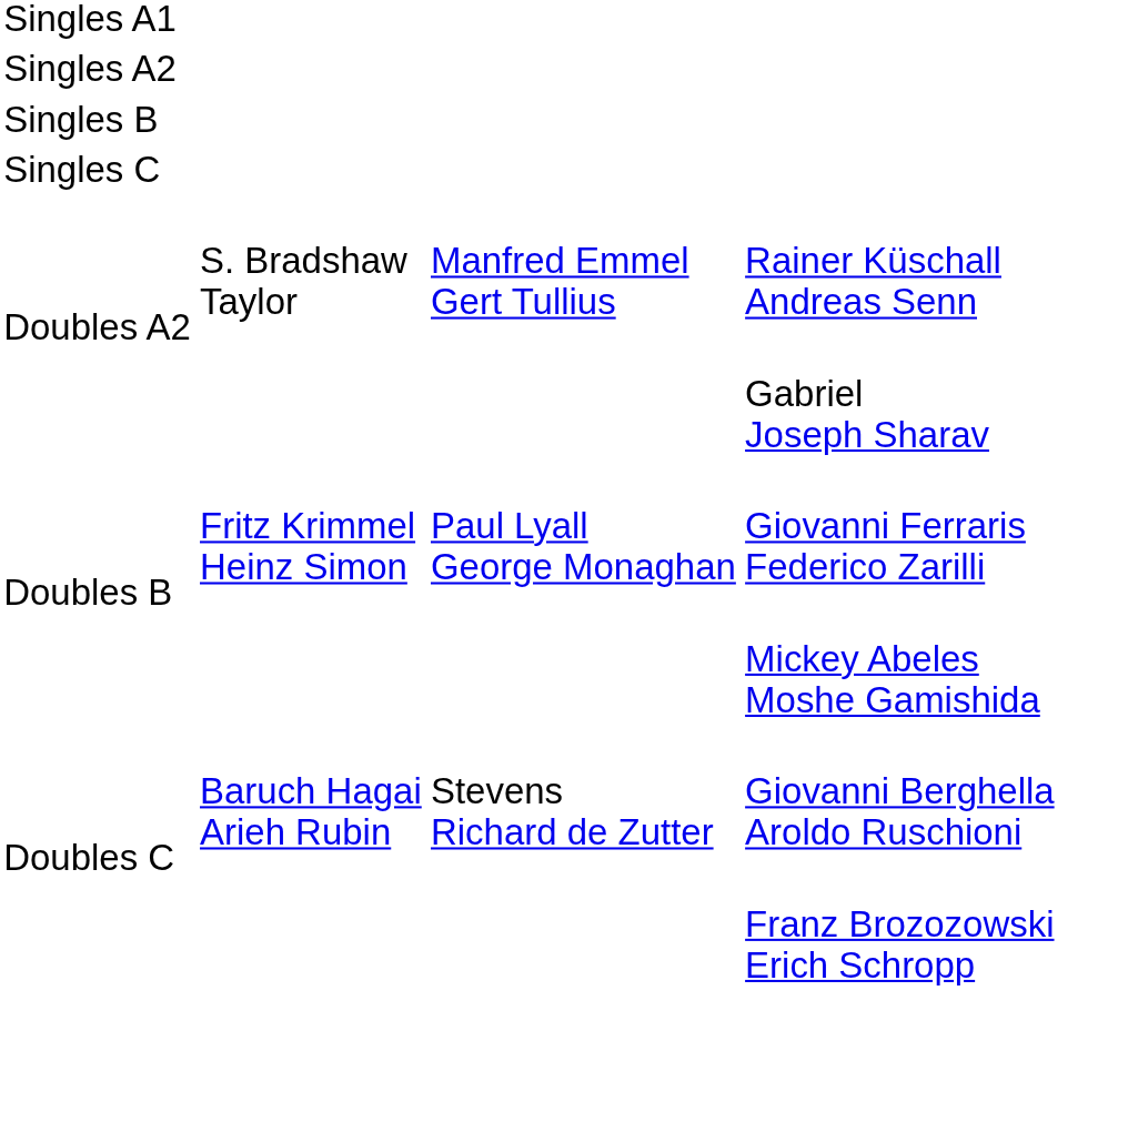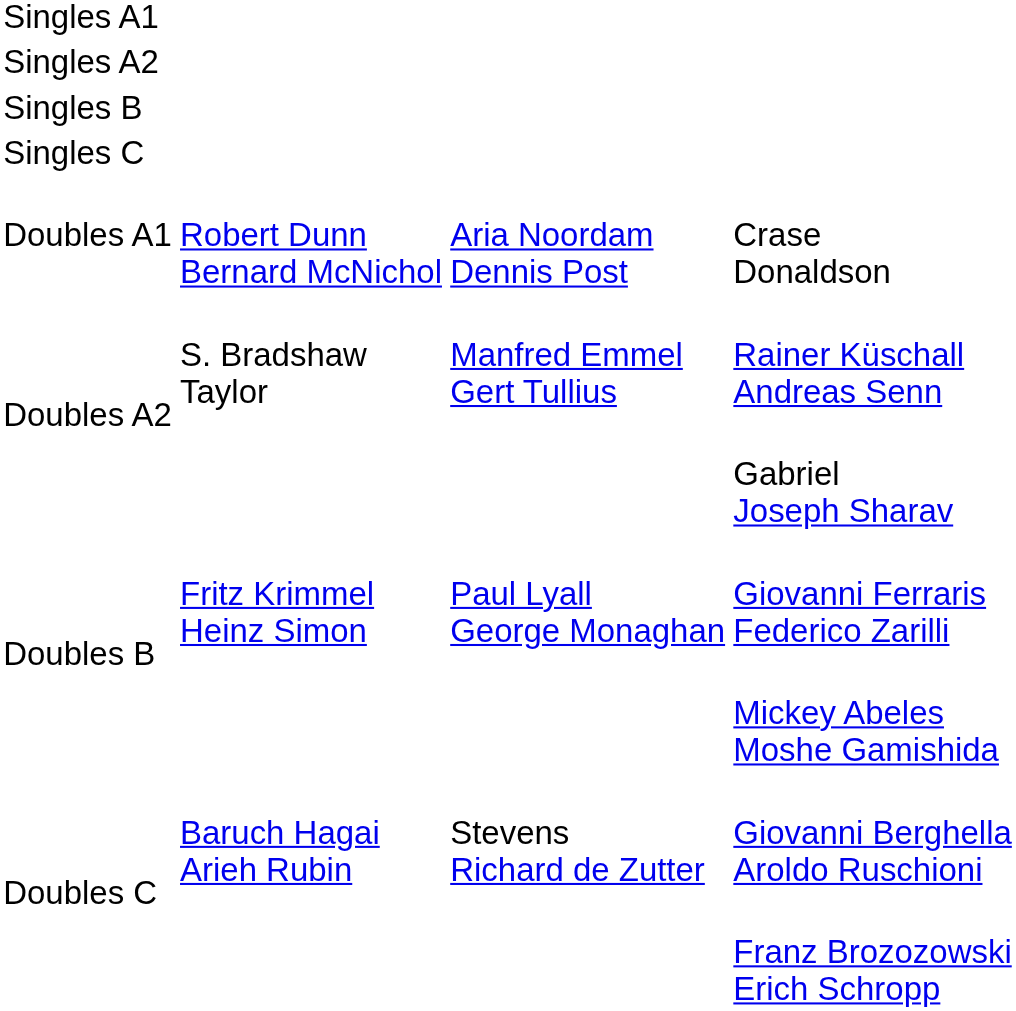 <table>
 <tr>
 <td rowspan="2">Singles A1<br></td>
 <td rowspan="2"></td>
 <td rowspan="2"></td>
 <td></td>
 </tr>
 <tr>
 <td></td>
 </tr>
 <tr>
 <td rowspan="2">Singles A2<br></td>
 <td rowspan="2"></td>
 <td rowspan="2"></td>
 <td></td>
 </tr>
 <tr>
 <td></td>
 </tr>
 <tr>
 <td rowspan="2">Singles B<br></td>
 <td rowspan="2"></td>
 <td rowspan="2"></td>
 <td></td>
 </tr>
 <tr>
 <td></td>
 </tr>
 <tr>
 <td rowspan="2">Singles C<br></td>
 <td rowspan="2"></td>
 <td rowspan="2"></td>
 <td></td>
 </tr>
 <tr>
 <td></td>
 </tr>
 <tr>
+<td>Doubles A1<br></td>
+<td valign=top> <br> <a href='#'>Robert Dunn</a> <br> <a href='#'>Bernard McNichol</a></td>
+<td valign=top> <br><a href='#'>Aria Noordam</a> <br> <a href='#'>Dennis Post</a></td>
+<td valign=top> <br> Crase <br> Donaldson</td>
+</tr>
+<tr>
 <td rowspan="2">Doubles A2<br></td>
 <td rowspan="2" valign=top> <br> S. Bradshaw <br> Taylor</td>
 <td rowspan="2" valign=top> <br> <a href='#'>Manfred Emmel</a> <br> <a href='#'>Gert Tullius</a></td>
 <td valign=top> <br> <a href='#'>Rainer Küschall</a> <br> <a href='#'>Andreas Senn</a></td>
 </tr>
 <tr>
 <td valign=top> <br> Gabriel <br> <a href='#'>Joseph Sharav</a></td>
 </tr>
 <tr>
 <td rowspan="2">Doubles B<br></td>
 <td rowspan="2" valign=top> <br> <a href='#'>Fritz Krimmel</a> <br> <a href='#'>Heinz Simon</a></td>
 <td rowspan="2" valign=top> <br> <a href='#'>Paul Lyall</a> <br> <a href='#'>George Monaghan</a></td>
 <td valign=top> <br> <a href='#'>Giovanni Ferraris</a> <br> <a href='#'>Federico Zarilli</a></td>
 </tr>
 <tr>
 <td valign=top> <br> <a href='#'>Mickey Abeles</a> <br> <a href='#'>Moshe Gamishida</a></td>
 </tr>
 <tr>
 <td rowspan="2">Doubles C<br></td>
 <td rowspan="2" valign=top> <br> <a href='#'>Baruch Hagai</a> <br> <a href='#'>Arieh Rubin</a></td>
 <td rowspan="2" valign=top> <br> Stevens <br> <a href='#'>Richard de Zutter</a></td>
 <td valign=top> <br> <a href='#'>Giovanni Berghella</a> <br> <a href='#'>Aroldo Ruschioni</a></td>
 </tr>
 <tr>
 <td valign=top> <br> <a href='#'>Franz Brozozowski</a> <br> <a href='#'>Erich Schropp</a></td>
 </tr>
 </table>
